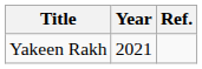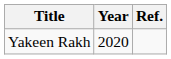 <table class="wikitable">
 <tr>
 <th>Title</th>
 <th>Year</th>
 <th>Ref.</th>
 </tr>
 <tr>
 <td>Yakeen Rakh</td>
-<td>2021</td>
+<td>2020</td>
 <td></td>
 </tr>
 </table>
